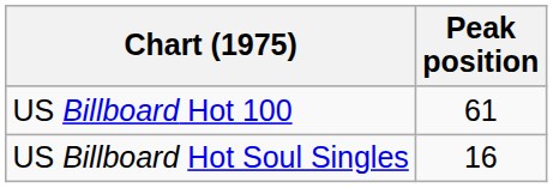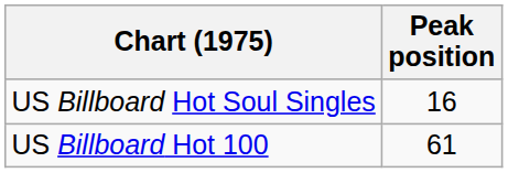 <table class="wikitable sortable">
 <tr>
 <th>Chart (1975)</th>
 <th>Peak<br>position</th>
 </tr>
 <tr>
+<td>US <em>Billboard</em> <a href='#'>Hot Soul Singles</a></td>
+<td align="center">16</td>
+</tr>
+<tr>
 <td>US <a href='#'><em>Billboard</em> Hot 100</a></td>
 <td align="center">61</td>
 </tr>
-<tr>
-<td>US <em>Billboard</em> <a href='#'>Hot Soul Singles</a></td>
-<td align="center">16</td>
-</tr>
 </table>
